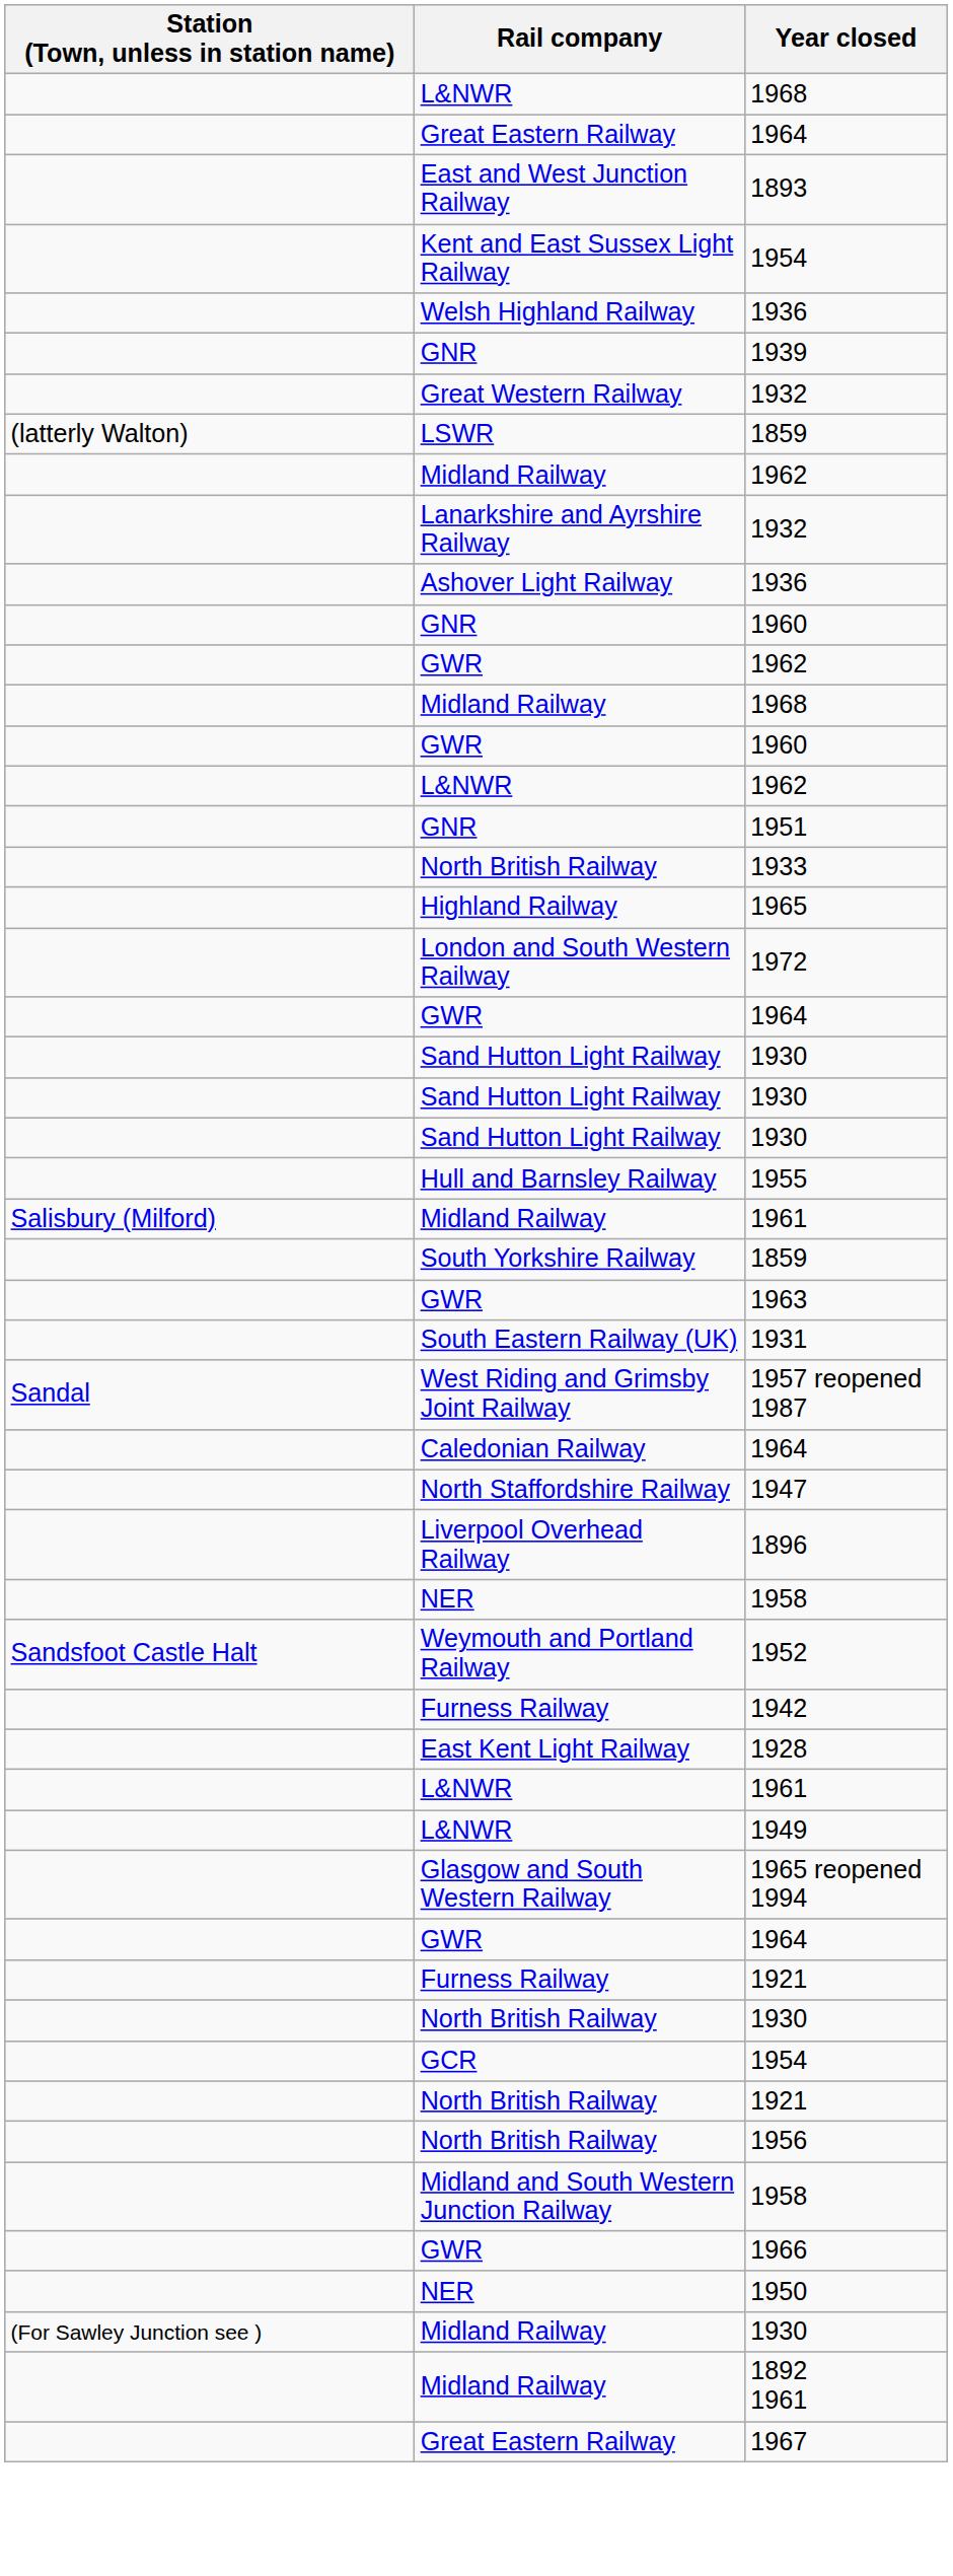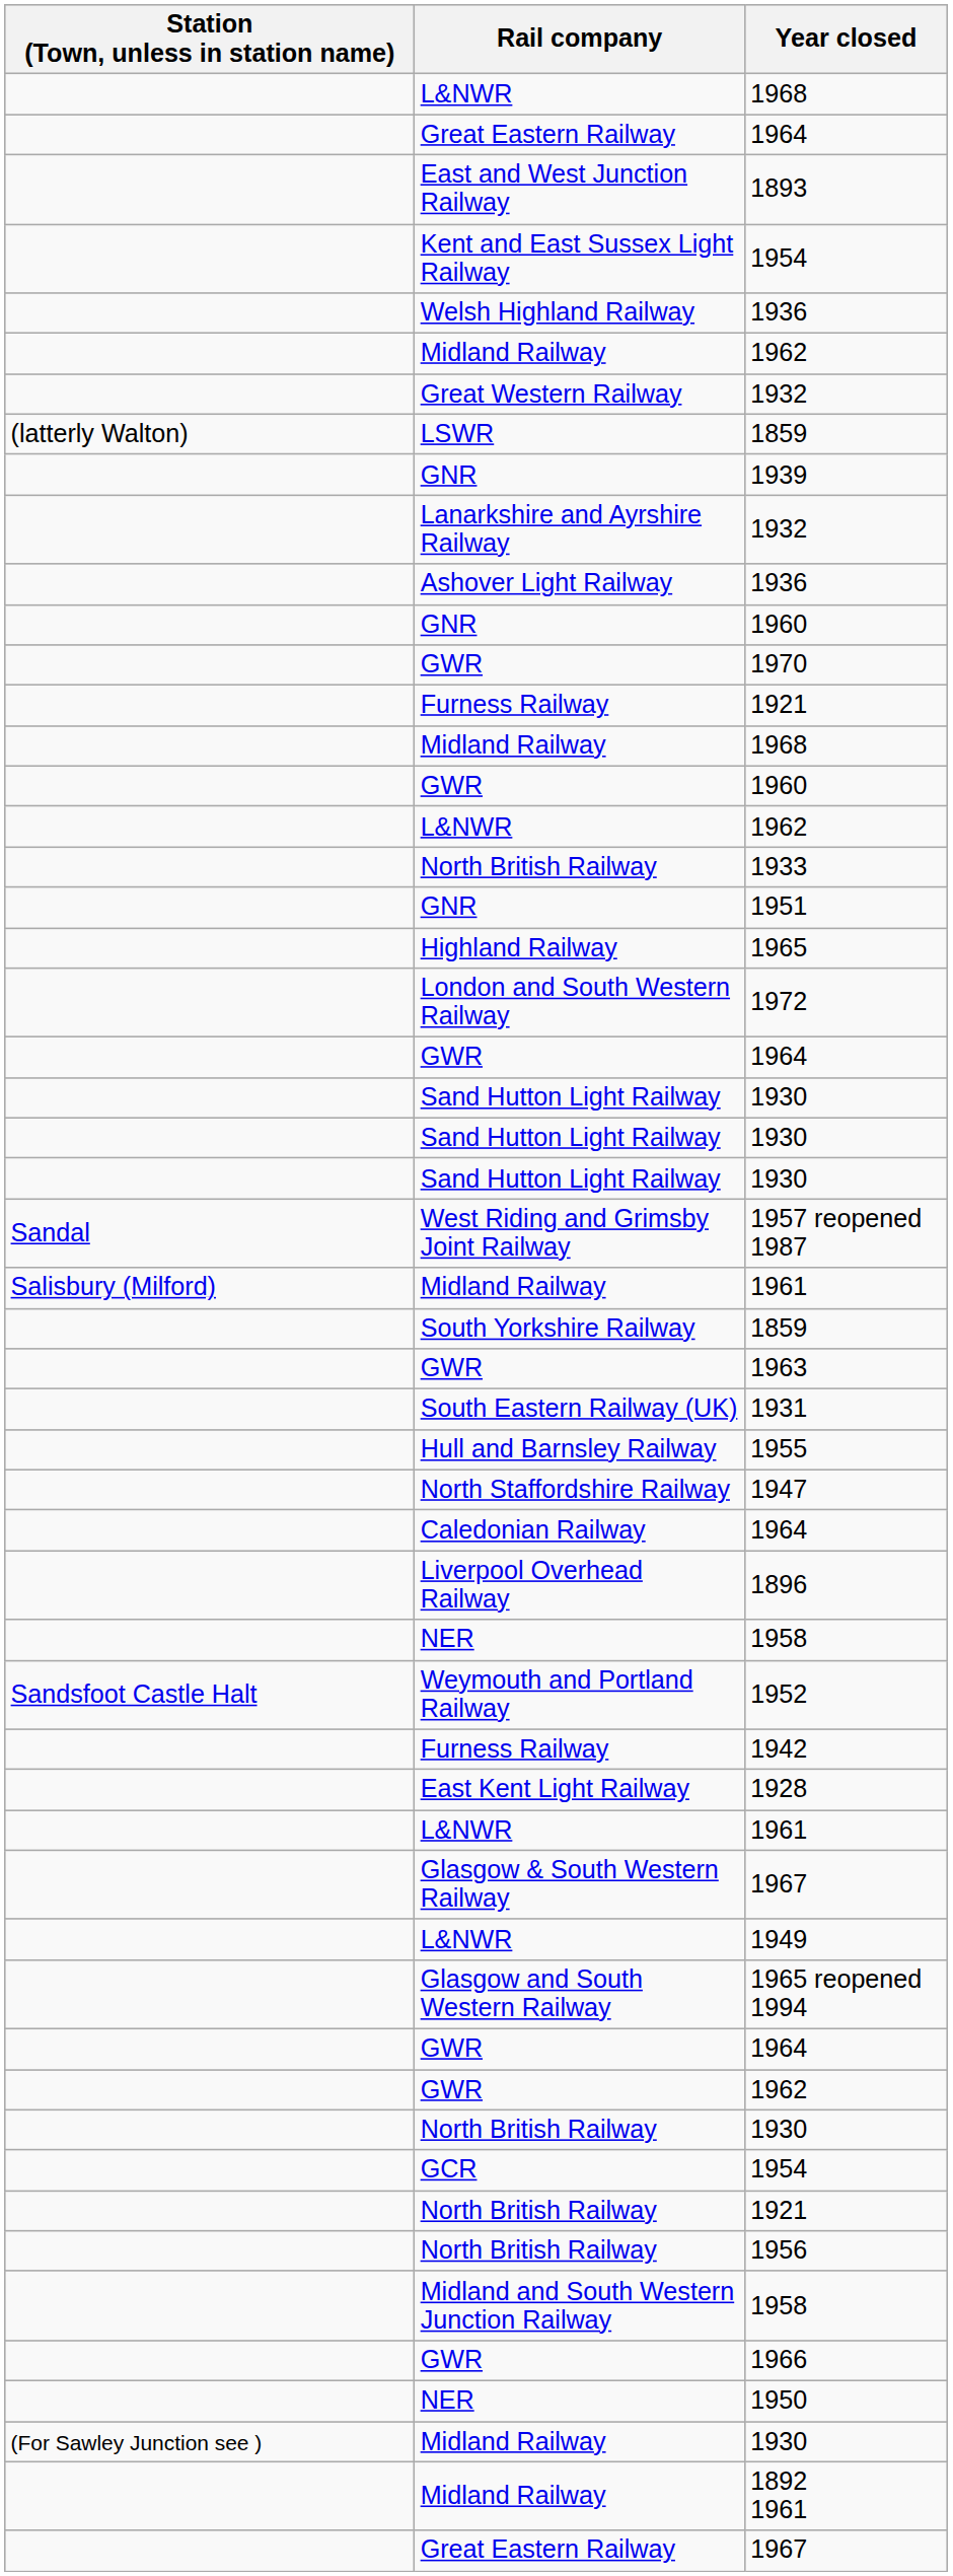 <table class="wikitable sortable">
 <tr>
 <th style="width:250px">Station<br>(Town, unless in station name)</th>
 <th style="width:200px">Rail company</th>
 <th style="width:120px">Year closed</th>
 </tr>
 <tr>
 <td></td>
 <td><a href='#'>L&NWR</a></td>
 <td>1968</td>
 </tr>
 <tr>
 <td></td>
 <td><a href='#'>Great Eastern Railway</a></td>
 <td>1964</td>
 </tr>
 <tr>
 <td></td>
 <td><a href='#'>East and West Junction Railway</a></td>
 <td>1893</td>
 </tr>
 <tr>
 <td></td>
 <td><a href='#'>Kent and East Sussex Light Railway</a></td>
 <td>1954</td>
 </tr>
 <tr>
 <td></td>
 <td><a href='#'>Welsh Highland Railway</a></td>
 <td>1936</td>
 </tr>
 <tr>
 <td></td>
-<td><a href='#'>GNR</a></td>
-<td>1939</td>
+<td><a href='#'>Midland Railway</a></td>
+<td>1962</td>
 </tr>
 <tr>
 <td></td>
 <td><a href='#'>Great Western Railway</a></td>
 <td>1932</td>
 </tr>
 <tr>
 <td> (latterly Walton)</td>
 <td><a href='#'>LSWR</a></td>
 <td>1859</td>
 </tr>
 <tr>
 <td></td>
-<td><a href='#'>Midland Railway</a></td>
-<td>1962</td>
+<td><a href='#'>GNR</a></td>
+<td>1939</td>
 </tr>
 <tr>
 <td></td>
 <td><a href='#'>Lanarkshire and Ayrshire Railway</a></td>
 <td>1932</td>
 </tr>
 <tr>
 <td></td>
 <td><a href='#'>Ashover Light Railway</a></td>
 <td>1936</td>
 </tr>
 <tr>
 <td></td>
 <td><a href='#'>GNR</a></td>
 <td>1960</td>
 </tr>
 <tr>
 <td></td>
 <td><a href='#'>GWR</a></td>
-<td>1962</td>
+<td>1970</td>
+</tr>
+<tr>
+<td></td>
+<td><a href='#'>Furness Railway</a></td>
+<td>1921</td>
 </tr>
 <tr>
 <td></td>
 <td><a href='#'>Midland Railway</a></td>
 <td>1968</td>
 </tr>
 <tr>
 <td></td>
 <td><a href='#'>GWR</a></td>
 <td>1960</td>
 </tr>
 <tr>
 <td></td>
 <td><a href='#'>L&NWR</a></td>
 <td>1962</td>
 </tr>
 <tr>
 <td></td>
-<td><a href='#'>GNR</a></td>
-<td>1951</td>
+<td><a href='#'>North British Railway</a></td>
+<td>1933</td>
 </tr>
 <tr>
 <td></td>
-<td><a href='#'>North British Railway</a></td>
-<td>1933</td>
+<td><a href='#'>GNR</a></td>
+<td>1951</td>
 </tr>
 <tr>
 <td></td>
 <td><a href='#'>Highland Railway</a></td>
 <td>1965</td>
 </tr>
 <tr>
 <td></td>
 <td><a href='#'>London and South Western Railway</a></td>
 <td>1972</td>
 </tr>
 <tr>
 <td></td>
 <td><a href='#'>GWR</a></td>
 <td>1964</td>
 </tr>
 <tr>
 <td></td>
 <td><a href='#'>Sand Hutton Light Railway</a></td>
 <td>1930</td>
 </tr>
 <tr>
 <td></td>
 <td><a href='#'>Sand Hutton Light Railway</a></td>
 <td>1930</td>
 </tr>
 <tr>
 <td></td>
 <td><a href='#'>Sand Hutton Light Railway</a></td>
 <td>1930</td>
 </tr>
 <tr>
-<td></td>
-<td><a href='#'>Hull and Barnsley Railway</a></td>
-<td>1955</td>
+<td><a href='#'>Sandal</a></td>
+<td><a href='#'>West Riding and Grimsby Joint Railway</a></td>
+<td>1957 reopened 1987</td>
 </tr>
 <tr>
 <td><a href='#'>Salisbury (Milford)</a></td>
 <td><a href='#'>Midland Railway</a></td>
 <td>1961</td>
 </tr>
 <tr>
 <td></td>
 <td><a href='#'>South Yorkshire Railway</a></td>
 <td>1859</td>
 </tr>
 <tr>
 <td></td>
 <td><a href='#'>GWR</a></td>
 <td>1963</td>
 </tr>
 <tr>
 <td></td>
 <td><a href='#'>South Eastern Railway (UK)</a></td>
 <td>1931</td>
 </tr>
 <tr>
-<td><a href='#'>Sandal</a></td>
-<td><a href='#'>West Riding and Grimsby Joint Railway</a></td>
-<td>1957 reopened 1987</td>
+<td></td>
+<td><a href='#'>Hull and Barnsley Railway</a></td>
+<td>1955</td>
+</tr>
+<tr>
+<td></td>
+<td><a href='#'>North Staffordshire Railway</a></td>
+<td>1947</td>
 </tr>
 <tr>
 <td></td>
 <td><a href='#'>Caledonian Railway</a></td>
 <td>1964</td>
-</tr>
-<tr>
-<td></td>
-<td><a href='#'>North Staffordshire Railway</a></td>
-<td>1947</td>
 </tr>
 <tr>
 <td></td>
 <td><a href='#'>Liverpool Overhead Railway</a></td>
 <td>1896</td>
 </tr>
 <tr>
 <td></td>
 <td><a href='#'>NER</a></td>
 <td>1958</td>
 </tr>
 <tr>
 <td><a href='#'>Sandsfoot Castle Halt</a></td>
 <td><a href='#'>Weymouth and Portland Railway</a></td>
 <td>1952</td>
 </tr>
 <tr>
 <td></td>
 <td><a href='#'>Furness Railway</a></td>
 <td>1942</td>
 </tr>
 <tr>
 <td></td>
 <td><a href='#'>East Kent Light Railway</a></td>
 <td>1928</td>
 </tr>
 <tr>
 <td></td>
 <td><a href='#'>L&NWR</a></td>
 <td>1961</td>
 </tr>
 <tr>
 <td></td>
+<td><a href='#'>Glasgow & South Western Railway</a></td>
+<td>1967</td>
+</tr>
+<tr>
+<td></td>
 <td><a href='#'>L&NWR</a></td>
 <td>1949</td>
 </tr>
 <tr>
 <td></td>
 <td><a href='#'>Glasgow and South Western Railway</a></td>
 <td>1965 reopened 1994</td>
 </tr>
 <tr>
 <td></td>
 <td><a href='#'>GWR</a></td>
 <td>1964</td>
 </tr>
 <tr>
 <td></td>
-<td><a href='#'>Furness Railway</a></td>
-<td>1921</td>
+<td><a href='#'>GWR</a></td>
+<td>1962</td>
 </tr>
 <tr>
 <td></td>
 <td><a href='#'>North British Railway</a></td>
 <td>1930</td>
 </tr>
 <tr>
 <td></td>
 <td><a href='#'>GCR</a></td>
 <td>1954</td>
 </tr>
 <tr>
 <td></td>
 <td><a href='#'>North British Railway</a></td>
 <td>1921</td>
 </tr>
 <tr>
 <td></td>
 <td><a href='#'>North British Railway</a></td>
 <td>1956</td>
 </tr>
 <tr>
 <td></td>
 <td><a href='#'>Midland and South Western Junction Railway</a></td>
 <td>1958</td>
 </tr>
 <tr>
 <td></td>
 <td><a href='#'>GWR</a></td>
 <td>1966</td>
 </tr>
 <tr>
 <td></td>
 <td><a href='#'>NER</a></td>
 <td>1950</td>
 </tr>
 <tr>
 <td> <small>(For Sawley Junction see )</small></td>
 <td><a href='#'>Midland Railway</a></td>
 <td>1930</td>
 </tr>
 <tr>
 <td></td>
 <td><a href='#'>Midland Railway</a></td>
 <td>1892<br>1961</td>
 </tr>
 <tr>
 <td></td>
 <td><a href='#'>Great Eastern Railway</a></td>
 <td>1967</td>
 </tr>
 </table>
